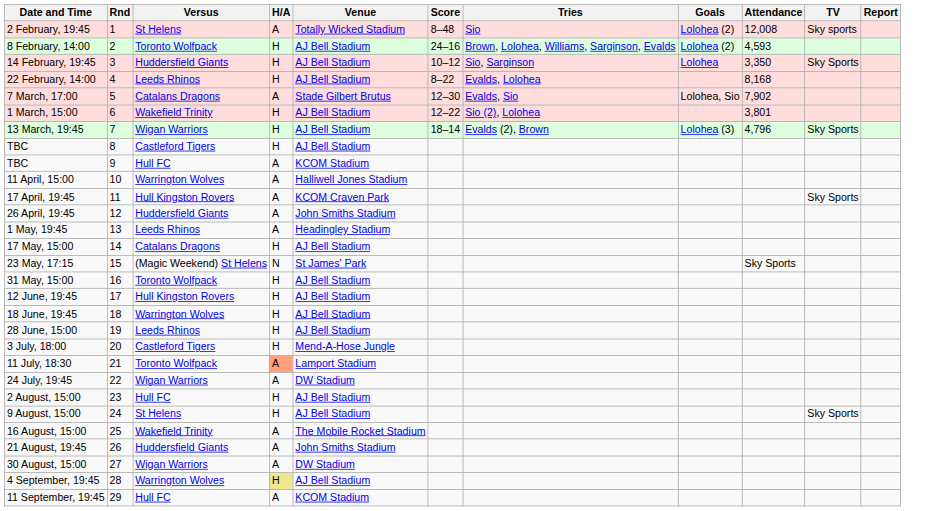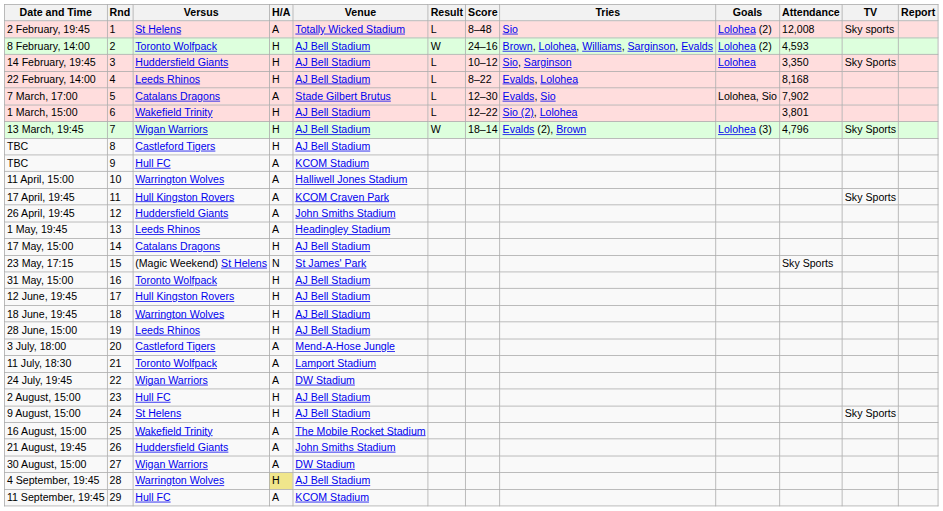 <table class="wikitable" style="font-size:85%;">
 <tr>
 <th>Date and Time</th>
 <th>Rnd</th>
 <th>Versus</th>
 <th>H/A</th>
 <th>Venue</th>
+<th>Result</th>
 <th>Score</th>
 <th>Tries</th>
 <th>Goals</th>
 <th>Attendance</th>
 <th>TV</th>
 <th>Report</th>
 </tr>
 <tr style="background:#ffdddd;" width=20 | >
 <td>2 February, 19:45</td>
 <td>1</td>
 <td> <a href='#'>St Helens</a></td>
 <td>A</td>
 <td><a href='#'>Totally Wicked Stadium</a></td>
+<td>L</td>
 <td>8–48</td>
 <td><a href='#'>Sio</a></td>
 <td><a href='#'>Lolohea</a> (2)</td>
 <td>12,008</td>
 <td>Sky sports</td>
 <td></td>
 </tr>
 <tr style="background:#ddffdd;" width=20 | >
 <td>8 February, 14:00</td>
 <td>2</td>
 <td> <a href='#'>Toronto Wolfpack</a></td>
 <td>H</td>
 <td><a href='#'>AJ Bell Stadium</a></td>
+<td>W</td>
 <td>24–16</td>
 <td><a href='#'>Brown</a>, <a href='#'>Lolohea</a>, <a href='#'>Williams</a>, <a href='#'>Sarginson</a>, <a href='#'>Evalds</a></td>
 <td><a href='#'>Lolohea</a> (2)</td>
 <td>4,593</td>
 <td></td>
 <td></td>
 </tr>
 <tr style="background:#ffdddd;" width=20 | >
 <td>14 February, 19:45</td>
 <td>3</td>
 <td> <a href='#'>Huddersfield Giants</a></td>
 <td>H</td>
 <td><a href='#'>AJ Bell Stadium</a></td>
+<td>L</td>
 <td>10–12</td>
 <td><a href='#'>Sio</a>, <a href='#'>Sarginson</a></td>
 <td><a href='#'>Lolohea</a></td>
 <td>3,350</td>
 <td>Sky Sports</td>
 <td></td>
 </tr>
 <tr style="background:#ffdddd;" width=20 | >
 <td>22 February, 14:00</td>
 <td>4</td>
 <td> <a href='#'>Leeds Rhinos</a></td>
 <td>H</td>
 <td><a href='#'>AJ Bell Stadium</a></td>
+<td>L</td>
 <td>8–22</td>
 <td><a href='#'>Evalds</a>, <a href='#'>Lolohea</a></td>
 <td></td>
 <td>8,168</td>
 <td></td>
 <td></td>
 </tr>
 <tr style="background:#ffdddd;" width=20 | >
 <td>7 March, 17:00</td>
 <td>5</td>
 <td> <a href='#'>Catalans Dragons</a></td>
 <td>A</td>
 <td><a href='#'>Stade Gilbert Brutus</a></td>
+<td>L</td>
 <td>12–30</td>
 <td><a href='#'>Evalds</a>, <a href='#'>Sio</a></td>
 <td>Lolohea, Sio</td>
 <td>7,902</td>
 <td></td>
 <td></td>
 </tr>
 <tr style="background:#ffdddd;" width=20 | >
 <td>1 March, 15:00</td>
 <td>6</td>
 <td> <a href='#'>Wakefield Trinity</a></td>
 <td>H</td>
 <td><a href='#'>AJ Bell Stadium</a></td>
+<td>L</td>
 <td>12–22</td>
 <td><a href='#'>Sio (2)</a>, <a href='#'>Lolohea</a></td>
 <td></td>
 <td>3,801</td>
 <td></td>
 <td></td>
 </tr>
 <tr style="background:#ddffdd;" width=20 | >
 <td>13 March, 19:45</td>
 <td>7</td>
 <td> <a href='#'>Wigan Warriors</a></td>
 <td>H</td>
 <td><a href='#'>AJ Bell Stadium</a></td>
+<td>W</td>
 <td>18–14</td>
 <td><a href='#'>Evalds</a> (2), <a href='#'>Brown</a></td>
 <td><a href='#'>Lolohea</a> (3)</td>
 <td>4,796</td>
 <td>Sky Sports</td>
 <td></td>
 </tr>
 <tr>
 <td>TBC</td>
 <td>8</td>
 <td> <a href='#'>Castleford Tigers</a></td>
 <td>H</td>
 <td><a href='#'>AJ Bell Stadium</a></td>
 <td></td>
 <td></td>
 <td></td>
 <td></td>
 <td></td>
 <td></td>
+<td></td>
 </tr>
 <tr>
 <td>TBC</td>
 <td>9</td>
 <td> <a href='#'>Hull FC</a></td>
 <td>A</td>
 <td><a href='#'>KCOM Stadium</a></td>
+<td></td>
 <td></td>
 <td></td>
 <td></td>
 <td></td>
 <td></td>
 <td></td>
 </tr>
 <tr>
 <td>11 April, 15:00</td>
 <td>10</td>
 <td> <a href='#'>Warrington Wolves</a></td>
 <td>A</td>
 <td><a href='#'>Halliwell Jones Stadium</a></td>
 <td></td>
 <td></td>
 <td></td>
 <td></td>
 <td></td>
 <td></td>
+<td></td>
 </tr>
 <tr>
 <td>17 April, 19:45</td>
 <td>11</td>
 <td> <a href='#'>Hull Kingston Rovers</a></td>
 <td>A</td>
 <td><a href='#'>KCOM Craven Park</a></td>
+<td></td>
 <td></td>
 <td></td>
 <td></td>
 <td></td>
 <td>Sky Sports</td>
 <td></td>
 </tr>
 <tr>
 <td>26 April, 19:45</td>
 <td>12</td>
 <td> <a href='#'>Huddersfield Giants</a></td>
 <td>A</td>
 <td><a href='#'>John Smiths Stadium</a></td>
 <td></td>
 <td></td>
 <td></td>
 <td></td>
 <td></td>
 <td></td>
+<td></td>
 </tr>
 <tr>
 <td>1 May, 19:45</td>
 <td>13</td>
 <td> <a href='#'>Leeds Rhinos</a></td>
 <td>A</td>
 <td><a href='#'>Headingley Stadium</a></td>
+<td></td>
 <td></td>
 <td></td>
 <td></td>
 <td></td>
 <td></td>
 <td></td>
 </tr>
 <tr>
 <td>17 May, 15:00</td>
 <td>14</td>
 <td> <a href='#'>Catalans Dragons</a></td>
 <td>H</td>
 <td><a href='#'>AJ Bell Stadium</a></td>
 <td></td>
 <td></td>
 <td></td>
 <td></td>
 <td></td>
 <td></td>
+<td></td>
 </tr>
 <tr>
 <td>23 May, 17:15</td>
 <td>15</td>
 <td>(Magic Weekend)  <a href='#'>St Helens</a></td>
 <td>N</td>
 <td><a href='#'>St James' Park</a></td>
+<td></td>
 <td></td>
 <td></td>
 <td></td>
 <td>Sky Sports</td>
 <td></td>
 <td></td>
 </tr>
 <tr>
 <td>31 May, 15:00</td>
 <td>16</td>
 <td> <a href='#'>Toronto Wolfpack</a></td>
 <td>H</td>
 <td><a href='#'>AJ Bell Stadium</a></td>
 <td></td>
 <td></td>
 <td></td>
 <td></td>
 <td></td>
 <td></td>
+<td></td>
 </tr>
 <tr>
 <td>12 June, 19:45</td>
 <td>17</td>
 <td> <a href='#'>Hull Kingston Rovers</a></td>
 <td>H</td>
 <td><a href='#'>AJ Bell Stadium</a></td>
+<td></td>
 <td></td>
 <td></td>
 <td></td>
 <td></td>
 <td></td>
 <td></td>
 </tr>
 <tr>
 <td>18 June, 19:45</td>
 <td>18</td>
 <td> <a href='#'>Warrington Wolves</a></td>
 <td>H</td>
 <td><a href='#'>AJ Bell Stadium</a></td>
 <td></td>
 <td></td>
 <td></td>
 <td></td>
 <td></td>
 <td></td>
+<td></td>
 </tr>
 <tr>
 <td>28 June, 15:00</td>
 <td>19</td>
 <td> <a href='#'>Leeds Rhinos</a></td>
 <td>H</td>
 <td><a href='#'>AJ Bell Stadium</a></td>
 <td></td>
 <td></td>
 <td></td>
 <td></td>
 <td></td>
 <td></td>
+<td></td>
 </tr>
 <tr>
 <td>3 July, 18:00</td>
 <td>20</td>
 <td> <a href='#'>Castleford Tigers</a></td>
-<td>H</td>
+<td>A</td>
 <td><a href='#'>Mend-A-Hose Jungle</a></td>
+<td></td>
 <td></td>
 <td></td>
 <td></td>
 <td></td>
 <td></td>
 <td></td>
 </tr>
 <tr>
 <td>11 July, 18:30</td>
 <td>21</td>
 <td> <a href='#'>Toronto Wolfpack</a></td>
-<td style="background: lightsalmon;">A</td>
+<td>A</td>
 <td><a href='#'>Lamport Stadium</a></td>
+<td></td>
 <td></td>
 <td></td>
 <td></td>
 <td></td>
 <td></td>
 <td></td>
 </tr>
 <tr>
 <td>24 July, 19:45</td>
 <td>22</td>
 <td> <a href='#'>Wigan Warriors</a></td>
 <td>A</td>
 <td><a href='#'>DW Stadium</a></td>
 <td></td>
 <td></td>
 <td></td>
 <td></td>
 <td></td>
 <td></td>
+<td></td>
 </tr>
 <tr>
 <td>2 August, 15:00</td>
 <td>23</td>
 <td> <a href='#'>Hull FC</a></td>
 <td>H</td>
 <td><a href='#'>AJ Bell Stadium</a></td>
 <td></td>
 <td></td>
 <td></td>
 <td></td>
 <td></td>
 <td></td>
+<td></td>
 </tr>
 <tr>
 <td>9 August, 15:00</td>
 <td>24</td>
 <td> <a href='#'>St Helens</a></td>
 <td>H</td>
 <td><a href='#'>AJ Bell Stadium</a></td>
+<td></td>
 <td></td>
 <td></td>
 <td></td>
 <td></td>
 <td>Sky Sports</td>
 <td></td>
 </tr>
 <tr>
 <td>16 August, 15:00</td>
 <td>25</td>
 <td> <a href='#'>Wakefield Trinity</a></td>
 <td>A</td>
 <td><a href='#'>The Mobile Rocket Stadium</a></td>
 <td></td>
 <td></td>
 <td></td>
 <td></td>
 <td></td>
 <td></td>
+<td></td>
 </tr>
 <tr>
 <td>21 August, 19:45</td>
 <td>26</td>
 <td> <a href='#'>Huddersfield Giants</a></td>
 <td>A</td>
 <td><a href='#'>John Smiths Stadium</a></td>
+<td></td>
 <td></td>
 <td></td>
 <td></td>
 <td></td>
 <td></td>
 <td></td>
 </tr>
 <tr>
 <td>30 August, 15:00</td>
 <td>27</td>
 <td> <a href='#'>Wigan Warriors</a></td>
 <td>A</td>
 <td><a href='#'>DW Stadium</a></td>
 <td></td>
 <td></td>
 <td></td>
 <td></td>
 <td></td>
 <td></td>
+<td></td>
 </tr>
 <tr>
 <td>4 September, 19:45</td>
 <td>28</td>
 <td> <a href='#'>Warrington Wolves</a></td>
 <td style="background: khaki;">H</td>
 <td><a href='#'>AJ Bell Stadium</a></td>
+<td></td>
 <td></td>
 <td></td>
 <td></td>
 <td></td>
 <td></td>
 <td></td>
 </tr>
 <tr>
 <td>11 September, 19:45</td>
 <td>29</td>
 <td> <a href='#'>Hull FC</a></td>
 <td>A</td>
 <td><a href='#'>KCOM Stadium</a></td>
 <td></td>
 <td></td>
 <td></td>
 <td></td>
 <td></td>
 <td></td>
+<td></td>
 </tr>
 </table>
